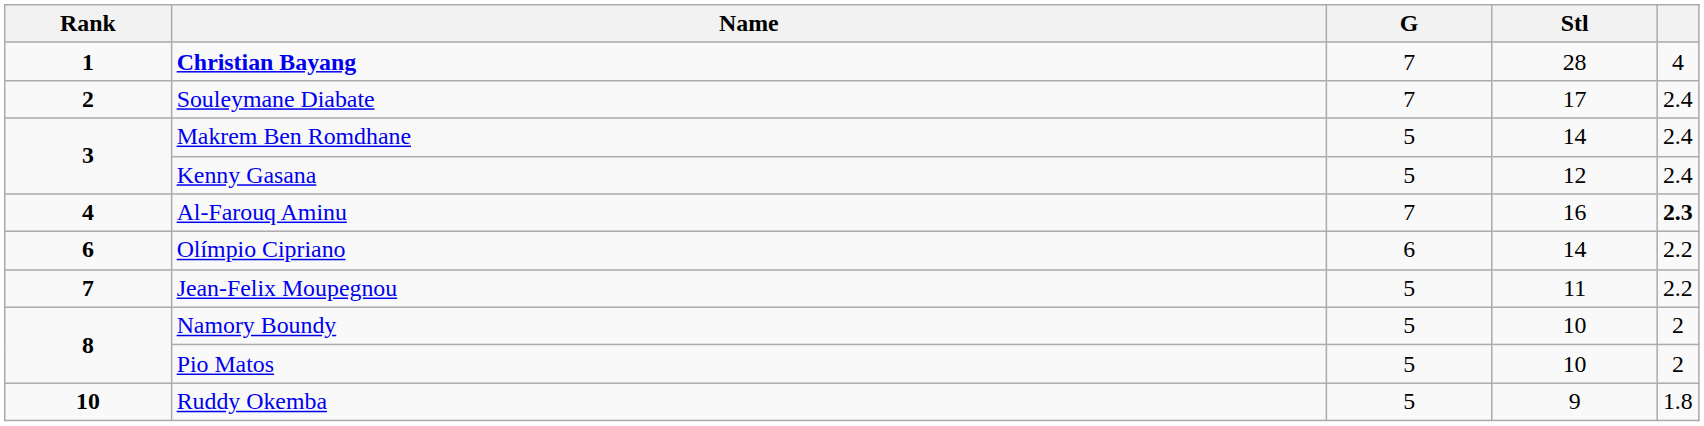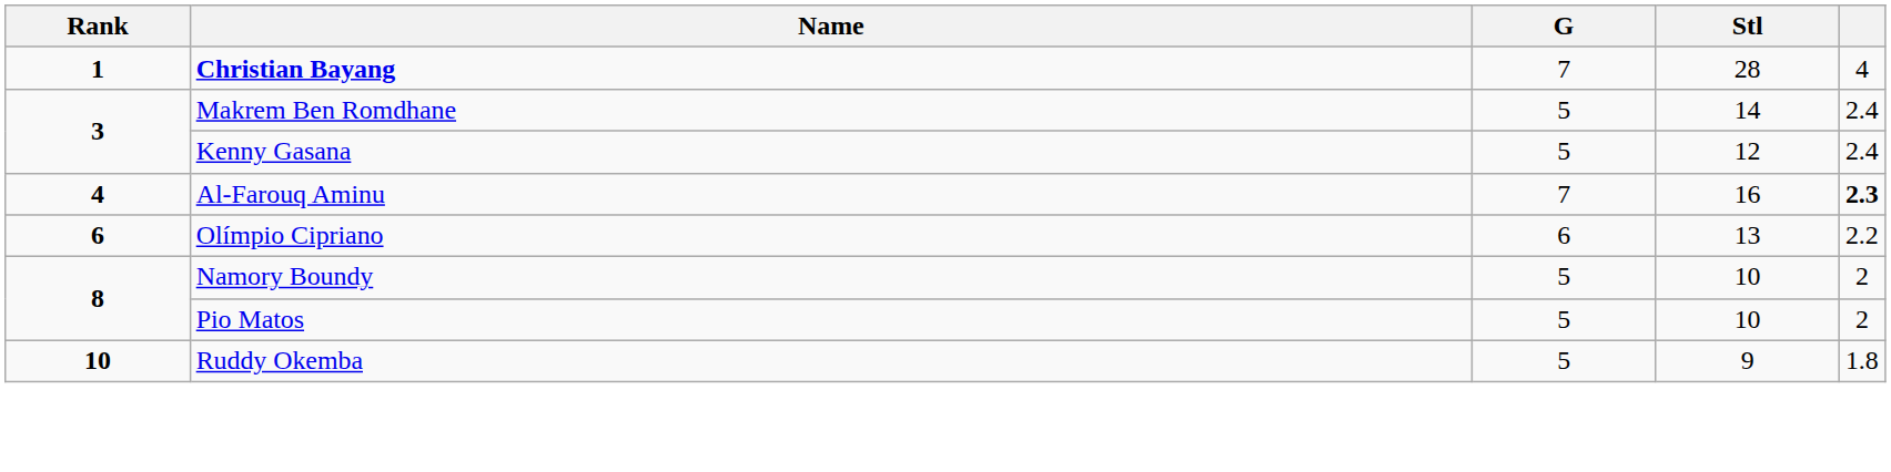 <table class="wikitable" style="width:90%;">
 <tr>
 <th style="width:10%;">Rank</th>
 <th style="width:70%;">Name</th>
 <th style="width:10%;">G</th>
 <th style="width:10%;">Stl</th>
 <th style="width:10%;"></th>
 </tr>
 <tr align=center>
 <td><strong>1</strong></td>
 <td align=left> <strong><a href='#'>Christian Bayang</a></strong></td>
 <td>7</td>
 <td>28</td>
 <td>4</td>
-</tr>
-<tr align=center>
-<td><strong>2</strong></td>
-<td align=left> <a href='#'>Souleymane Diabate</a></td>
-<td>7</td>
-<td>17</td>
-<td>2.4</td>
 </tr>
 <tr align=center>
 <td rowspan=2><strong>3</strong></td>
 <td align=left> <a href='#'>Makrem Ben Romdhane</a></td>
 <td>5</td>
 <td>14</td>
 <td>2.4</td>
 </tr>
 <tr align=center>
 <td align=left> <a href='#'>Kenny Gasana</a></td>
 <td>5</td>
 <td>12</td>
 <td>2.4</td>
 </tr>
 <tr align=center>
 <td><strong>4</strong></td>
 <td align=left> <a href='#'>Al-Farouq Aminu</a></td>
 <td>7</td>
 <td>16</td>
 <td><strong>2.3</strong></td>
 </tr>
 <tr align=center>
 <td><strong>6</strong></td>
 <td align=left> <a href='#'>Olímpio Cipriano</a></td>
 <td>6</td>
-<td>14</td>
-<td>2.2</td>
-</tr>
-<tr align=center>
-<td><strong>7</strong></td>
-<td align=left> <a href='#'>Jean-Felix Moupegnou</a></td>
-<td>5</td>
-<td>11</td>
+<td>13</td>
 <td>2.2</td>
 </tr>
 <tr align=center>
 <td rowspan=2><strong>8</strong></td>
 <td align=left> <a href='#'>Namory Boundy</a></td>
 <td>5</td>
 <td>10</td>
 <td>2</td>
 </tr>
 <tr align=center>
 <td align=left> <a href='#'>Pio Matos</a></td>
 <td>5</td>
 <td>10</td>
 <td>2</td>
 </tr>
 <tr align=center>
 <td><strong>10</strong></td>
 <td align=left> <a href='#'>Ruddy Okemba</a></td>
 <td>5</td>
 <td>9</td>
 <td>1.8</td>
 </tr>
 </table>
